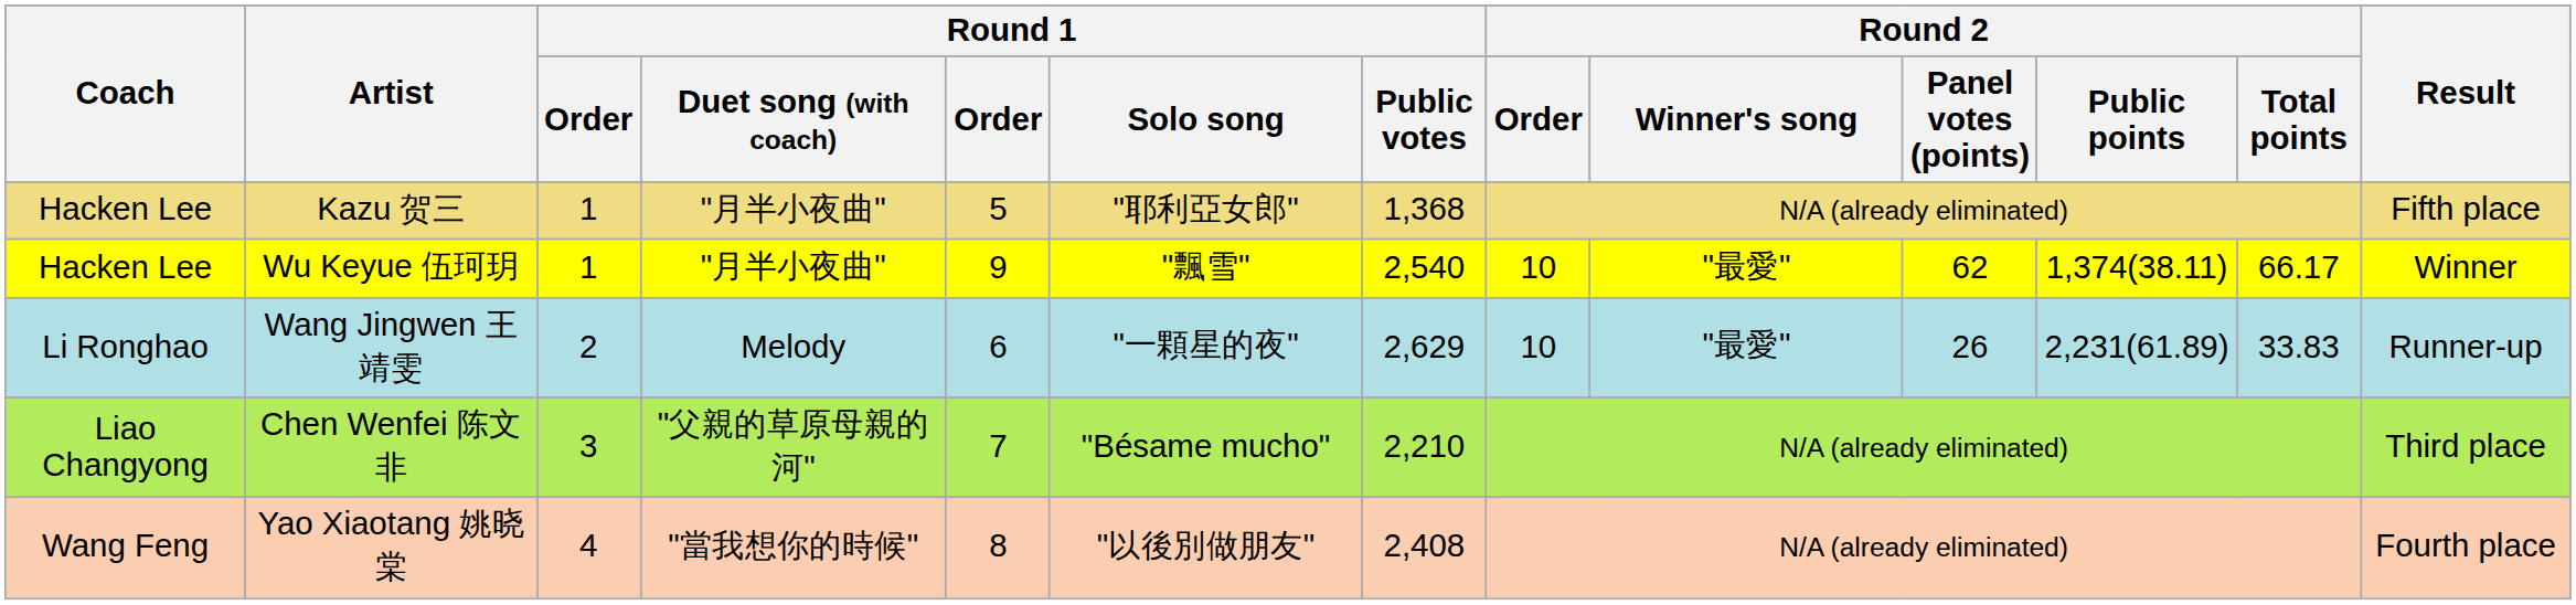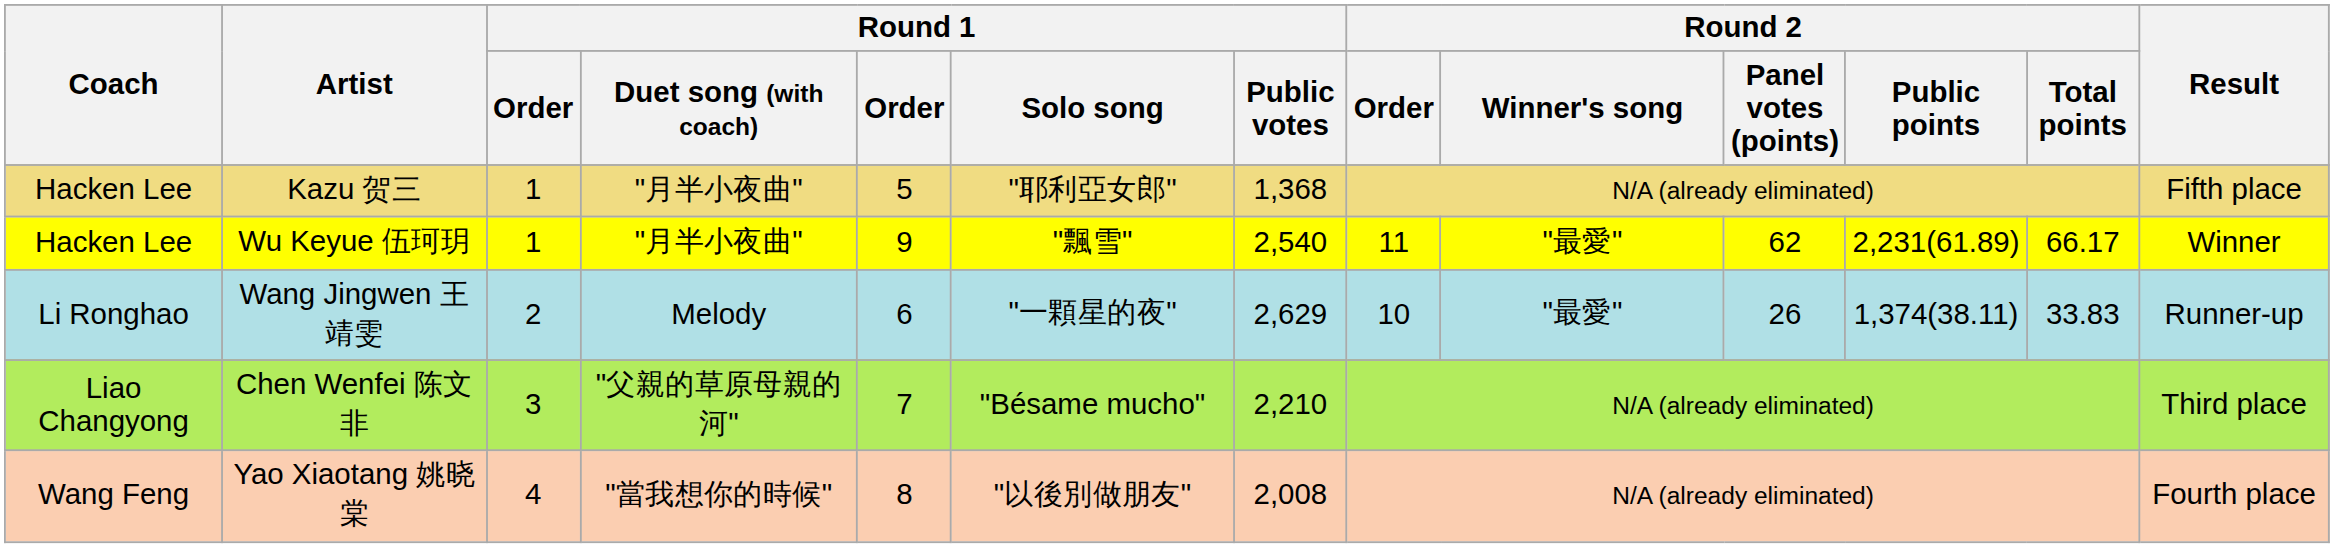 <table class="wikitable" style="text-align:center; width:100%;">
 <tr>
 <th rowspan=2 scope="col" style="width:10%;">Coach</th>
 <th rowspan=2 scope="col" style="width:13%;">Artist</th>
 <th colspan=5 scope="col">Round 1</th>
 <th colspan=5 scope="col">Round 2</th>
 <th rowspan=2 scope="col" style="width:9%;">Result</th>
 </tr>
 <tr>
 <th scope="col" style="width:2%;">Order</th>
 <th scope="col" style="width:14%;">Duet song <small>(with coach)</small></th>
 <th scope="col" style="width:2%;">Order</th>
 <th scope="col" style="width:14%;">Solo song</th>
 <th scope="col" style="width:5%;">Public votes</th>
 <th scope="col" style="width:2%;">Order</th>
 <th scope="col" style="width:14%;">Winner's song</th>
 <th scope="col" style="width:5%;">Panel votes (points)</th>
 <th scope="col" style="width:5%;">Public points</th>
 <th scope="col" style="width:5%;">Total points</th>
 </tr>
 <tr style="background:#F0DC82;">
 <td>Hacken Lee</td>
 <td>Kazu 贺三</td>
 <td>1</td>
 <td>"月半小夜曲"</td>
 <td>5</td>
 <td>"耶利亞女郎"</td>
 <td>1,368</td>
 <td colspan=5><small>N/A (already eliminated)</small></td>
 <td>Fifth place</td>
 </tr>
 <tr style="background:yellow;">
 <td>Hacken Lee</td>
 <td>Wu Keyue 伍珂玥</td>
 <td>1</td>
 <td>"月半小夜曲"</td>
 <td>9</td>
 <td>"飄雪"</td>
 <td>2,540</td>
-<td>10</td>
+<td>11</td>
 <td>"最愛"</td>
 <td>62</td>
-<td>1,374(38.11)</td>
+<td>2,231(61.89)</td>
 <td>66.17</td>
 <td>Winner</td>
 </tr>
 <tr style="background:#B0E0E6;">
 <td>Li Ronghao</td>
 <td>Wang Jingwen 王靖雯</td>
 <td>2</td>
 <td>Melody</td>
 <td>6</td>
 <td>"一顆星的夜"</td>
 <td>2,629</td>
 <td>10</td>
 <td>"最愛"</td>
 <td>26</td>
-<td>2,231(61.89)</td>
+<td>1,374(38.11)</td>
 <td>33.83</td>
 <td>Runner-up</td>
 </tr>
 <tr style="background:#B2EC5D;">
 <td>Liao Changyong</td>
 <td>Chen Wenfei 陈文非</td>
 <td>3</td>
 <td>"父親的草原母親的河"</td>
 <td>7</td>
 <td>"Bésame mucho"</td>
 <td>2,210</td>
 <td colspan=5><small>N/A (already eliminated)</small></td>
 <td>Third place</td>
 </tr>
 <tr style="background:#FBCEB1;">
 <td>Wang Feng</td>
 <td>Yao Xiaotang 姚晓棠</td>
 <td>4</td>
 <td>"當我想你的時候"</td>
 <td>8</td>
 <td>"以後別做朋友"</td>
-<td>2,408</td>
+<td>2,008</td>
 <td colspan=5><small>N/A (already eliminated)</small></td>
 <td>Fourth place</td>
 </tr>
 </table>
